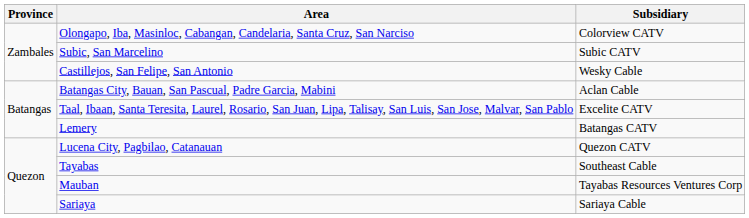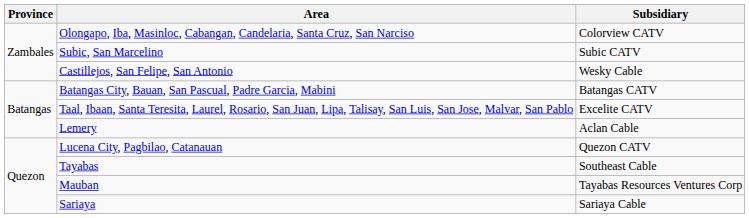 <table class="wikitable">
 <tr>
 <th>Province</th>
 <th>Area</th>
 <th>Subsidiary</th>
 </tr>
 <tr>
 <td rowspan=3>Zambales</td>
 <td><a href='#'>Olongapo</a>, <a href='#'>Iba</a>, <a href='#'>Masinloc</a>, <a href='#'>Cabangan</a>, <a href='#'>Candelaria</a>, <a href='#'>Santa Cruz</a>, <a href='#'>San Narciso</a></td>
 <td>Colorview CATV</td>
 </tr>
 <tr>
 <td><a href='#'>Subic</a>, <a href='#'>San Marcelino</a></td>
 <td>Subic CATV</td>
 </tr>
 <tr>
 <td><a href='#'>Castillejos</a>, <a href='#'>San Felipe</a>, <a href='#'>San Antonio</a></td>
 <td>Wesky Cable</td>
 </tr>
 <tr>
 <td rowspan=3>Batangas</td>
 <td><a href='#'>Batangas City</a>, <a href='#'>Bauan</a>, <a href='#'>San Pascual</a>, <a href='#'>Padre Garcia</a>, <a href='#'>Mabini</a></td>
-<td>Aclan Cable</td>
+<td>Batangas CATV</td>
 </tr>
 <tr>
 <td><a href='#'>Taal</a>, <a href='#'>Ibaan</a>, <a href='#'>Santa Teresita</a>, <a href='#'>Laurel</a>, <a href='#'>Rosario</a>, <a href='#'>San Juan</a>, <a href='#'>Lipa</a>, <a href='#'>Talisay</a>, <a href='#'>San Luis</a>, <a href='#'>San Jose</a>, <a href='#'>Malvar</a>, <a href='#'>San Pablo</a></td>
 <td>Excelite CATV</td>
 </tr>
 <tr>
 <td><a href='#'>Lemery</a></td>
-<td>Batangas CATV</td>
+<td>Aclan Cable</td>
 </tr>
 <tr>
 <td rowspan=4>Quezon</td>
 <td><a href='#'>Lucena City</a>, <a href='#'>Pagbilao</a>, <a href='#'>Catanauan</a></td>
 <td>Quezon CATV</td>
 </tr>
 <tr>
 <td><a href='#'>Tayabas</a></td>
 <td>Southeast Cable</td>
 </tr>
 <tr>
 <td><a href='#'>Mauban</a></td>
 <td>Tayabas Resources Ventures Corp</td>
 </tr>
 <tr>
 <td><a href='#'>Sariaya</a></td>
 <td>Sariaya Cable</td>
 </tr>
 </table>
